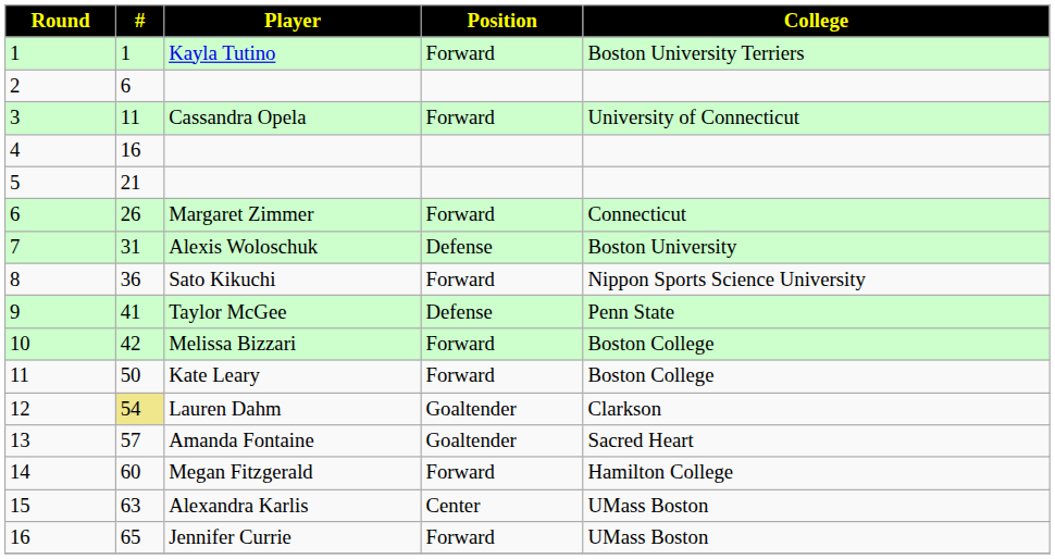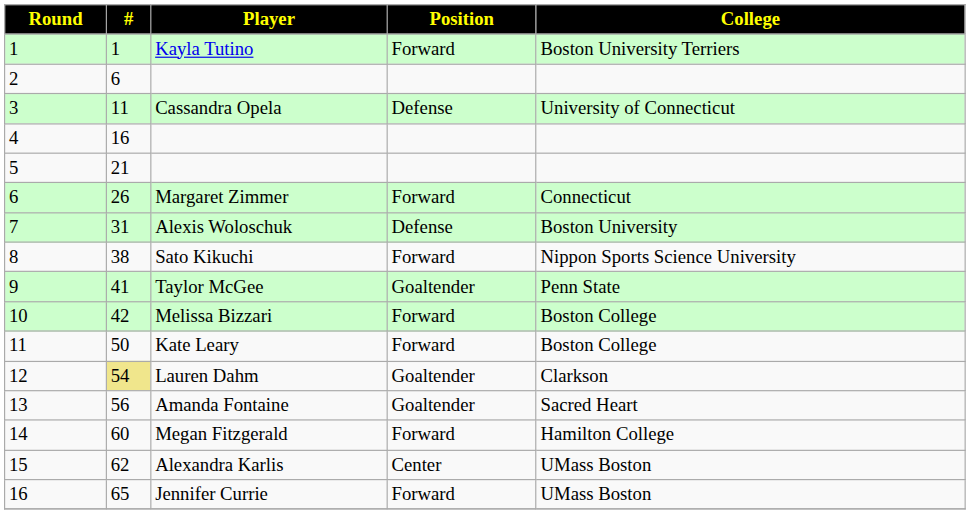 <table class="wikitable" width="65%">
 <tr align="center">
 <th style="background:black;color:yellow;">Round</th>
 <th style="background:black;color:yellow;">#</th>
 <th style="background:black;color:yellow;">Player</th>
 <th style="background:black;color:yellow;">Position</th>
 <th style="background:black;color:yellow;">College</th>
 </tr>
 <tr bgcolor="#CCFFCC">
 <td>1</td>
 <td>1</td>
 <td><a href='#'>Kayla Tutino</a></td>
 <td>Forward</td>
 <td>Boston University Terriers</td>
 </tr>
 <tr>
 <td>2</td>
 <td>6</td>
 <td></td>
 <td></td>
 <td></td>
 </tr>
 <tr bgcolor="#CCFFCC">
 <td>3</td>
 <td>11</td>
 <td>Cassandra Opela</td>
-<td>Forward</td>
+<td>Defense</td>
 <td>University of Connecticut</td>
 </tr>
 <tr>
 <td>4</td>
 <td>16</td>
 <td></td>
 <td></td>
 <td></td>
 </tr>
 <tr>
 <td>5</td>
 <td>21</td>
 <td></td>
 <td></td>
 <td></td>
 </tr>
 <tr bgcolor="#CCFFCC">
 <td>6</td>
 <td>26</td>
 <td>Margaret Zimmer</td>
 <td>Forward</td>
 <td>Connecticut</td>
 </tr>
 <tr bgcolor="#CCFFCC">
 <td>7</td>
 <td>31</td>
 <td>Alexis Woloschuk</td>
 <td>Defense</td>
 <td>Boston University</td>
 </tr>
 <tr>
 <td>8</td>
-<td>36</td>
+<td>38</td>
 <td>Sato Kikuchi</td>
 <td>Forward</td>
 <td>Nippon Sports Science University</td>
 </tr>
 <tr bgcolor="#CCFFCC">
 <td>9</td>
 <td>41</td>
 <td>Taylor McGee</td>
-<td>Defense</td>
+<td>Goaltender</td>
 <td>Penn State</td>
 </tr>
 <tr bgcolor="#CCFFCC">
 <td>10</td>
 <td>42</td>
 <td>Melissa Bizzari</td>
 <td>Forward</td>
 <td>Boston College</td>
 </tr>
 <tr>
 <td>11</td>
 <td>50</td>
 <td>Kate Leary</td>
 <td>Forward</td>
 <td>Boston College</td>
 </tr>
 <tr>
 <td>12</td>
 <td style="background: khaki;">54</td>
 <td>Lauren Dahm</td>
 <td>Goaltender</td>
 <td>Clarkson</td>
 </tr>
 <tr>
 <td>13</td>
-<td>57</td>
+<td>56</td>
 <td>Amanda Fontaine</td>
 <td>Goaltender</td>
 <td>Sacred Heart</td>
 </tr>
 <tr>
 <td>14</td>
 <td>60</td>
 <td>Megan Fitzgerald</td>
 <td>Forward</td>
 <td>Hamilton College</td>
 </tr>
 <tr>
 <td>15</td>
-<td>63</td>
+<td>62</td>
 <td>Alexandra Karlis</td>
 <td>Center</td>
 <td>UMass Boston</td>
 </tr>
 <tr>
 <td>16</td>
 <td>65</td>
 <td>Jennifer Currie</td>
 <td>Forward</td>
 <td>UMass Boston</td>
 </tr>
 <tr>
 </tr>
 </table>
